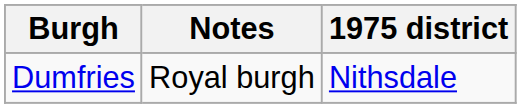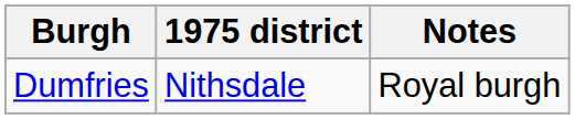 <table class="wikitable">
 <tr>
 <th>Burgh</th>
+<th>1975 district</th>
 <th>Notes</th>
-<th>1975 district</th>
 </tr>
 <tr>
 <td><a href='#'>Dumfries</a></td>
+<td><a href='#'>Nithsdale</a></td>
 <td>Royal burgh</td>
-<td><a href='#'>Nithsdale</a></td>
 </tr>
 </table>
